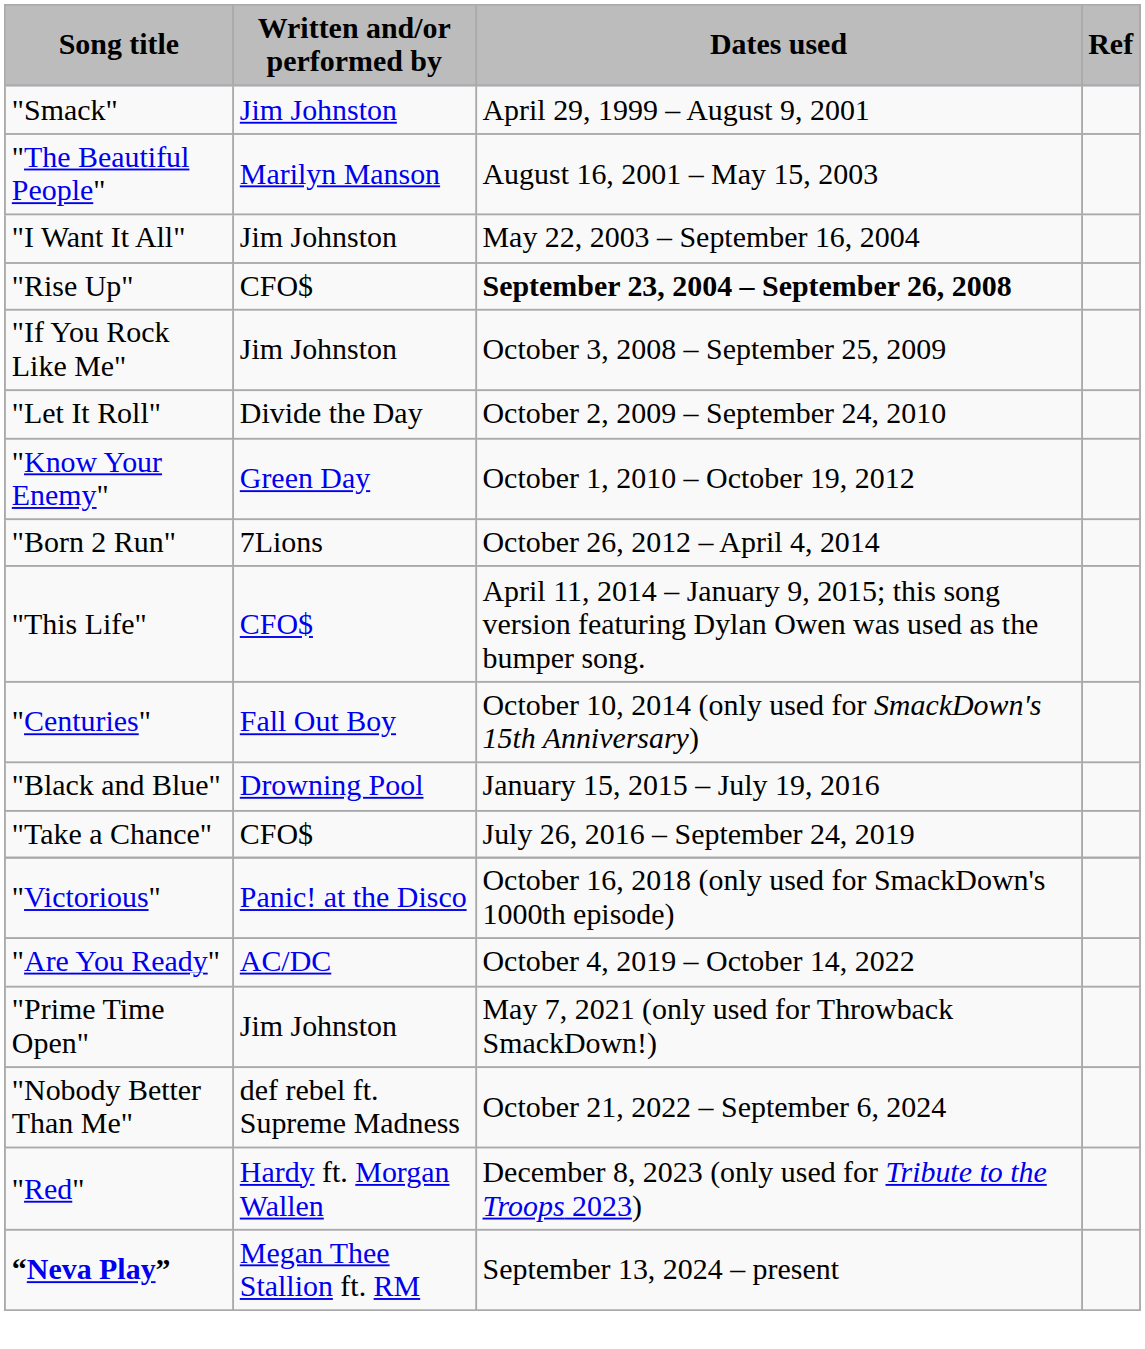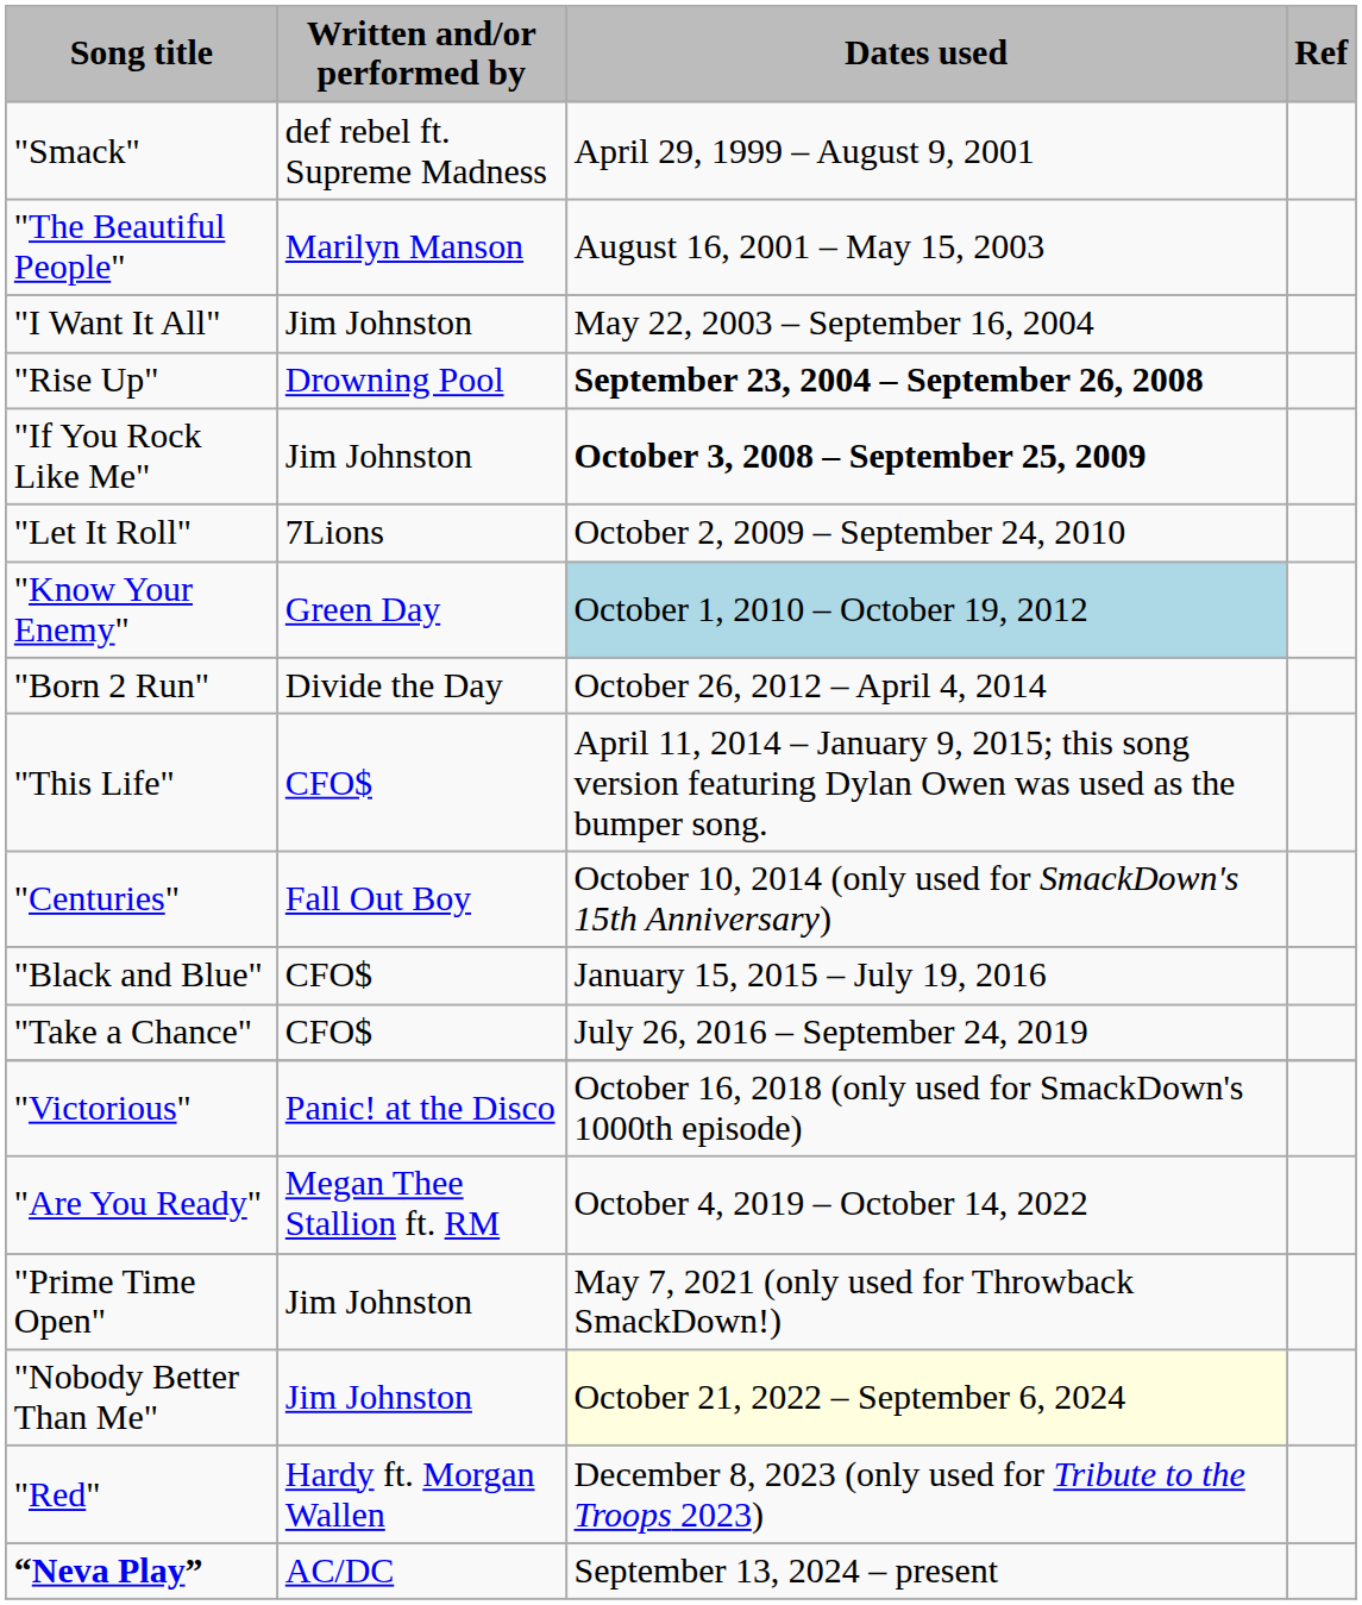 <table class="wikitable">
 <tr style="background:#b0c4de; text-align:center;">
 <th style="background:#bcbcbc;">Song title</th>
 <th style="background:#bcbcbc;">Written and/or performed by</th>
 <th style="background:#bcbcbc;">Dates used</th>
 <th style="background:#bcbcbc;">Ref</th>
 </tr>
 <tr>
 <td>"Smack"</td>
-<td><a href='#'>Jim Johnston</a></td>
+<td>def rebel ft. Supreme Madness</td>
 <td>April 29, 1999 – August 9, 2001</td>
 <td></td>
 </tr>
 <tr>
 <td>"<a href='#'>The Beautiful People</a>"</td>
 <td><a href='#'>Marilyn Manson</a></td>
 <td>August 16, 2001 – May 15, 2003</td>
 <td></td>
 </tr>
 <tr>
 <td>"I Want It All"</td>
 <td>Jim Johnston</td>
 <td>May 22, 2003 – September 16, 2004</td>
 <td></td>
 </tr>
 <tr>
 <td>"Rise Up"</td>
-<td>CFO$</td>
+<td><a href='#'>Drowning Pool</a></td>
 <td><strong>September 23, 2004 – September 26, 2008</strong></td>
 <td></td>
 </tr>
 <tr>
 <td>"If You Rock Like Me"</td>
 <td>Jim Johnston</td>
-<td>October 3, 2008 – September 25, 2009</td>
+<td><strong>October 3, 2008 – September 25, 2009</strong></td>
 <td></td>
 </tr>
 <tr>
 <td>"Let It Roll"</td>
-<td>Divide the Day</td>
+<td>7Lions</td>
 <td>October 2, 2009 – September 24, 2010</td>
 <td></td>
 </tr>
 <tr>
 <td>"<a href='#'>Know Your Enemy</a>"</td>
 <td><a href='#'>Green Day</a></td>
-<td>October 1, 2010 – October 19, 2012</td>
+<td style="background: lightblue;">October 1, 2010 – October 19, 2012</td>
 <td></td>
 </tr>
 <tr>
 <td>"Born 2 Run"</td>
-<td>7Lions</td>
+<td>Divide the Day</td>
 <td>October 26, 2012 – April 4, 2014</td>
 <td></td>
 </tr>
 <tr>
 <td>"This Life"</td>
 <td><a href='#'>CFO$</a></td>
 <td>April 11, 2014 – January 9, 2015; this song version featuring Dylan Owen was used as the bumper song.</td>
 <td></td>
 </tr>
 <tr>
 <td>"<a href='#'>Centuries</a>"</td>
 <td><a href='#'>Fall Out Boy</a></td>
 <td>October 10, 2014 (only used for <em>SmackDown's 15th Anniversary</em>)</td>
 <td></td>
 </tr>
 <tr>
 <td>"Black and Blue"</td>
-<td><a href='#'>Drowning Pool</a></td>
+<td>CFO$</td>
 <td>January 15, 2015 – July 19, 2016</td>
 <td></td>
 </tr>
 <tr>
 <td>"Take a Chance"</td>
 <td>CFO$</td>
 <td>July 26, 2016 – September 24, 2019</td>
 <td></td>
 </tr>
 <tr>
 </tr>
 <tr>
 <td>"<a href='#'>Victorious</a>"</td>
 <td><a href='#'>Panic! at the Disco</a></td>
 <td>October 16, 2018 (only used for SmackDown's 1000th episode)</td>
 <td></td>
 </tr>
 <tr>
 <td>"<a href='#'>Are You Ready</a>"</td>
-<td><a href='#'>AC/DC</a></td>
+<td><a href='#'>Megan Thee Stallion</a> ft. <a href='#'>RM</a></td>
 <td>October 4, 2019 – October 14, 2022</td>
 <td></td>
 </tr>
 <tr>
 <td>"Prime Time Open"</td>
 <td>Jim Johnston</td>
 <td>May 7, 2021 (only used for Throwback SmackDown!)</td>
 <td></td>
 </tr>
 <tr>
 <td>"Nobody Better Than Me"</td>
-<td>def rebel ft. Supreme Madness</td>
-<td>October 21, 2022 – September 6, 2024</td>
+<td><a href='#'>Jim Johnston</a></td>
+<td style="background: lightyellow;">October 21, 2022 – September 6, 2024</td>
 <td></td>
 </tr>
 <tr>
 <td>"<a href='#'>Red</a>"</td>
 <td><a href='#'>Hardy</a> ft. <a href='#'>Morgan Wallen</a></td>
 <td>December 8, 2023 (only used for <a href='#'><em>Tribute to the Troops</em> 2023</a>)</td>
 <td></td>
 </tr>
 <tr>
 <td><strong>“<a href='#'>Neva Play</a>” </strong></td>
-<td><a href='#'>Megan Thee Stallion</a> ft. <a href='#'>RM</a></td>
+<td><a href='#'>AC/DC</a></td>
 <td>September 13, 2024 – present</td>
 <td></td>
 </tr>
 </table>
